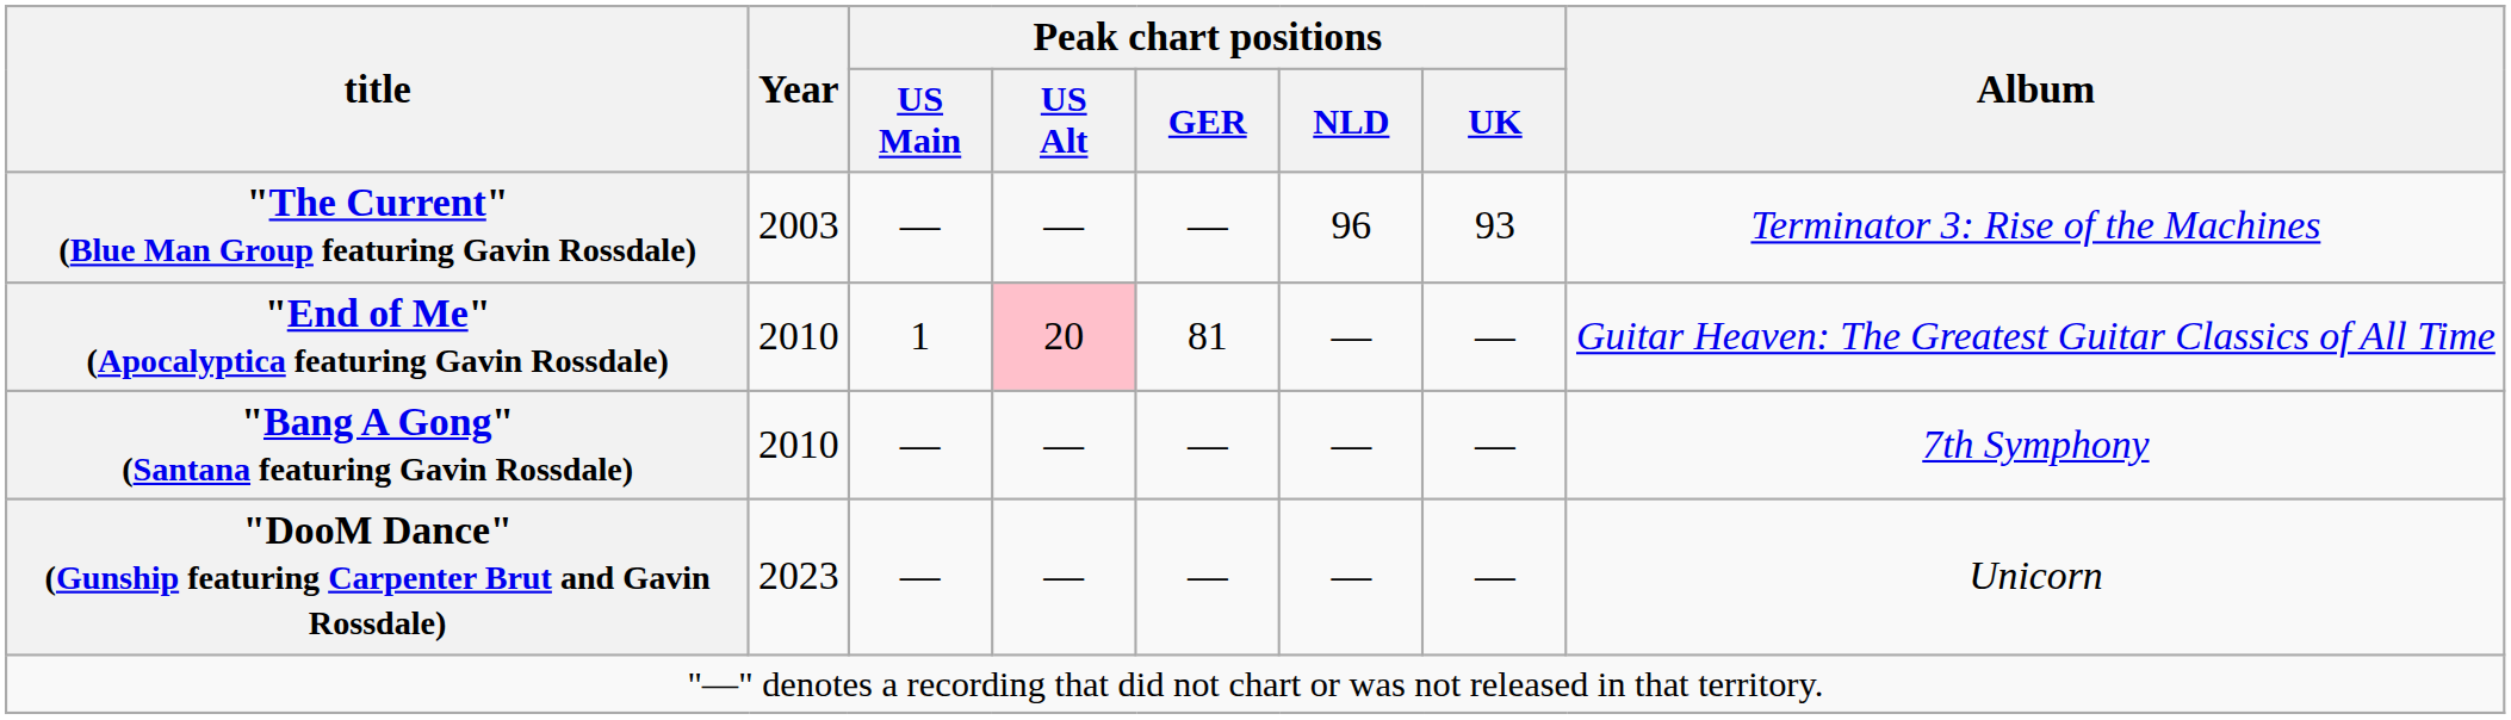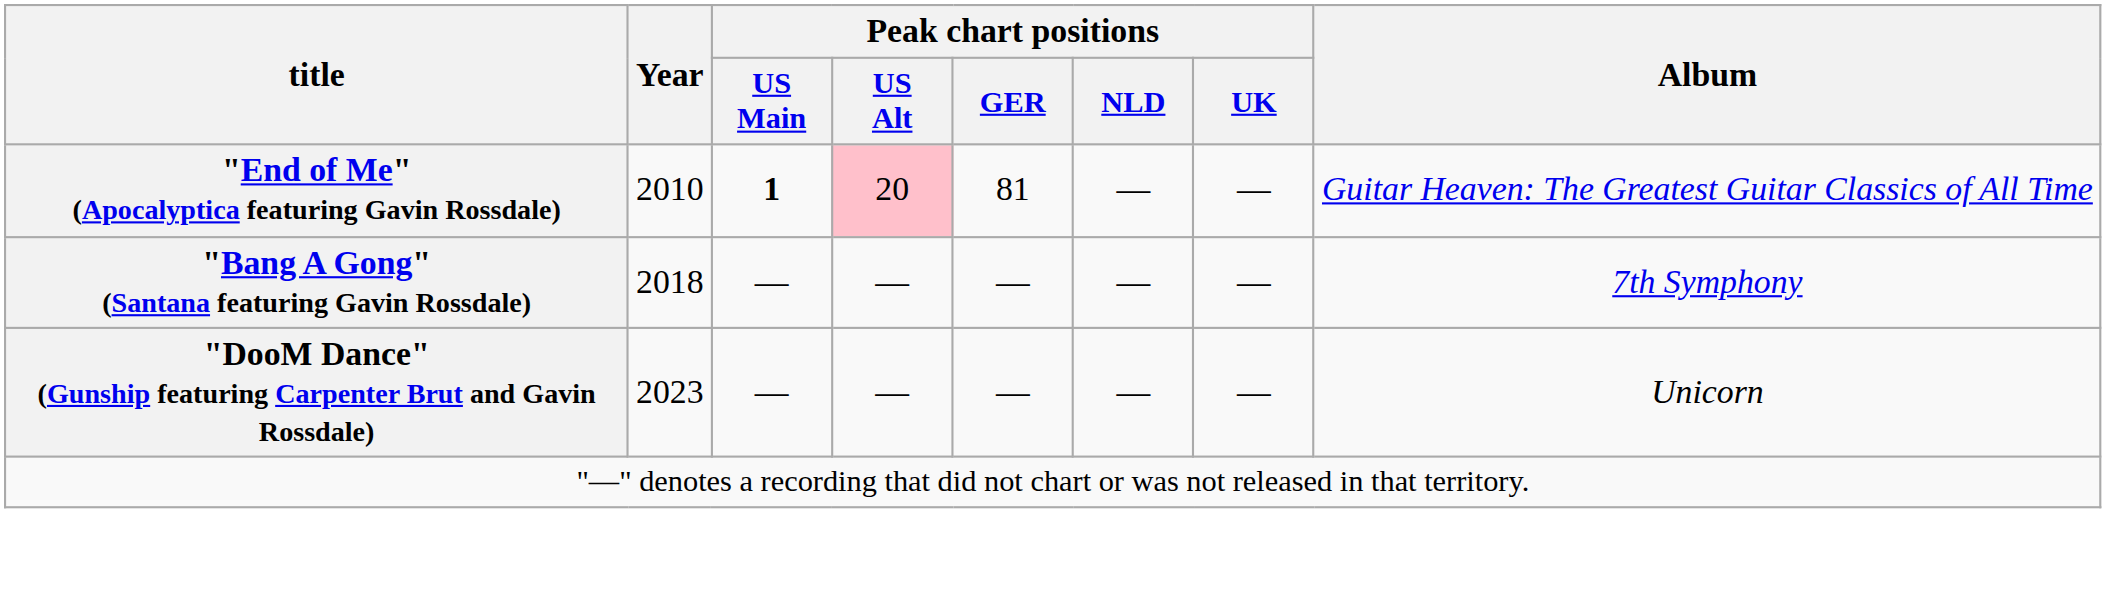 <table class="wikitable plainrowheaders" style="text-align:center;">
 <tr>
 <th scope="col" rowspan="2" style="width:18em;">title</th>
 <th scope="col" rowspan="2">Year</th>
 <th scope="col" colspan="5">Peak chart positions</th>
 <th scope="col" rowspan="2">Album</th>
 </tr>
 <tr>
 <th scope="col" style="width:3.5em;font-size:90%"><a href='#'>US<br>Main</a><br></th>
 <th scope="col" style="width:3.5em;font-size:90%"><a href='#'>US<br>Alt</a><br></th>
 <th scope="col" style="width:3.5em;font-size:90%"><a href='#'>GER</a><br></th>
 <th scope="col" style="width:3.5em;font-size:90%"><a href='#'>NLD</a><br></th>
 <th scope="col" style="width:3.5em;font-size:90%"><a href='#'>UK</a><br></th>
 </tr>
 <tr>
-<th scope="row">"<a href='#'>The Current</a>"<br><small>(<a href='#'>Blue Man Group</a> featuring Gavin Rossdale)</small></th>
-<td>2003</td>
-<td>—</td>
-<td>—</td>
-<td>—</td>
-<td>96</td>
-<td>93</td>
-<td><em><a href='#'>Terminator 3: Rise of the Machines</a></em></td>
-</tr>
-<tr>
 <th scope="row">"<a href='#'>End of Me</a>"<br><small>(<a href='#'>Apocalyptica</a> featuring Gavin Rossdale)</small></th>
 <td>2010</td>
-<td>1</td>
+<td><strong>1</strong></td>
 <td style="background: pink;">20</td>
 <td>81</td>
 <td>—</td>
 <td>—</td>
 <td><em><a href='#'>Guitar Heaven: The Greatest Guitar Classics of All Time</a></em></td>
 </tr>
 <tr>
 <th scope="row">"<a href='#'>Bang A Gong</a>"<br><small>(<a href='#'>Santana</a> featuring Gavin Rossdale)</small></th>
-<td>2010</td>
+<td>2018</td>
 <td>—</td>
 <td>—</td>
 <td>—</td>
 <td>—</td>
 <td>—</td>
 <td><em><a href='#'>7th Symphony</a></em></td>
 </tr>
 <tr>
 <th scope="row">"DooM Dance"<br><small>(<a href='#'>Gunship</a> featuring <a href='#'>Carpenter Brut</a> and Gavin Rossdale)</small></th>
 <td>2023</td>
 <td>—</td>
 <td>—</td>
 <td>—</td>
 <td>—</td>
 <td>—</td>
 <td><em>Unicorn</em></td>
 </tr>
 <tr>
 <td colspan="8" style="font-size:90%">"—" denotes a recording that did not chart or was not released in that territory.</td>
 </tr>
 </table>
